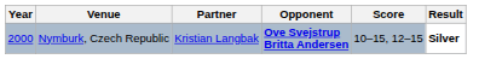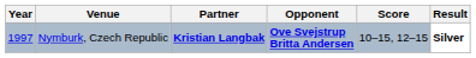 <table class="sortable wikitable" style="font-size: 90%;">
 <tr>
 <th>Year</th>
 <th>Venue</th>
 <th>Partner</th>
 <th>Opponent</th>
 <th>Score</th>
 <th>Result</th>
 </tr>
 <tr style="background:#AABBCC">
-<td align="center"><a href='#'>2000</a></td>
+<td align="center"><a href='#'>1997</a></td>
 <td align="left"><a href='#'>Nymburk</a>, Czech Republic</td>
-<td align="left"> <a href='#'>Kristian Langbak</a></td>
+<td align="left"><strong> <a href='#'>Kristian Langbak</a></strong></td>
 <td align="left"><strong> <a href='#'>Ove Svejstrup</a><br> <a href='#'>Britta Andersen</a></strong></td>
 <td align="left">10–15, 12–15</td>
 <td style="text-align:left; background: white"> <strong>Silver</strong></td>
 </tr>
 </table>
